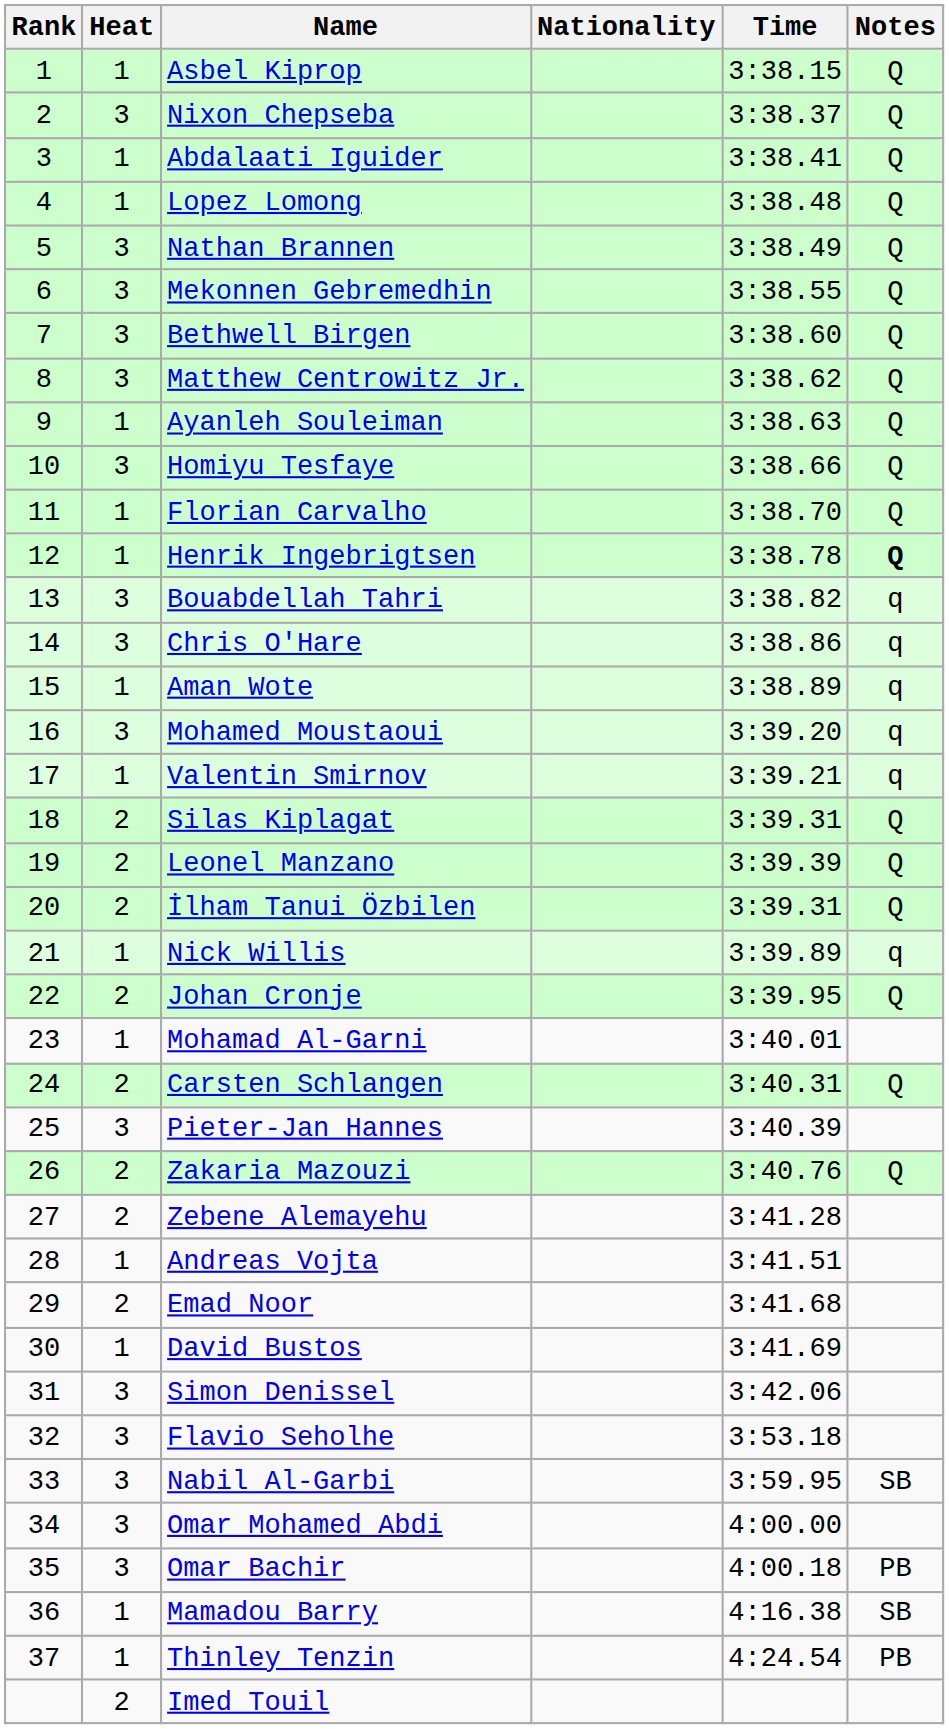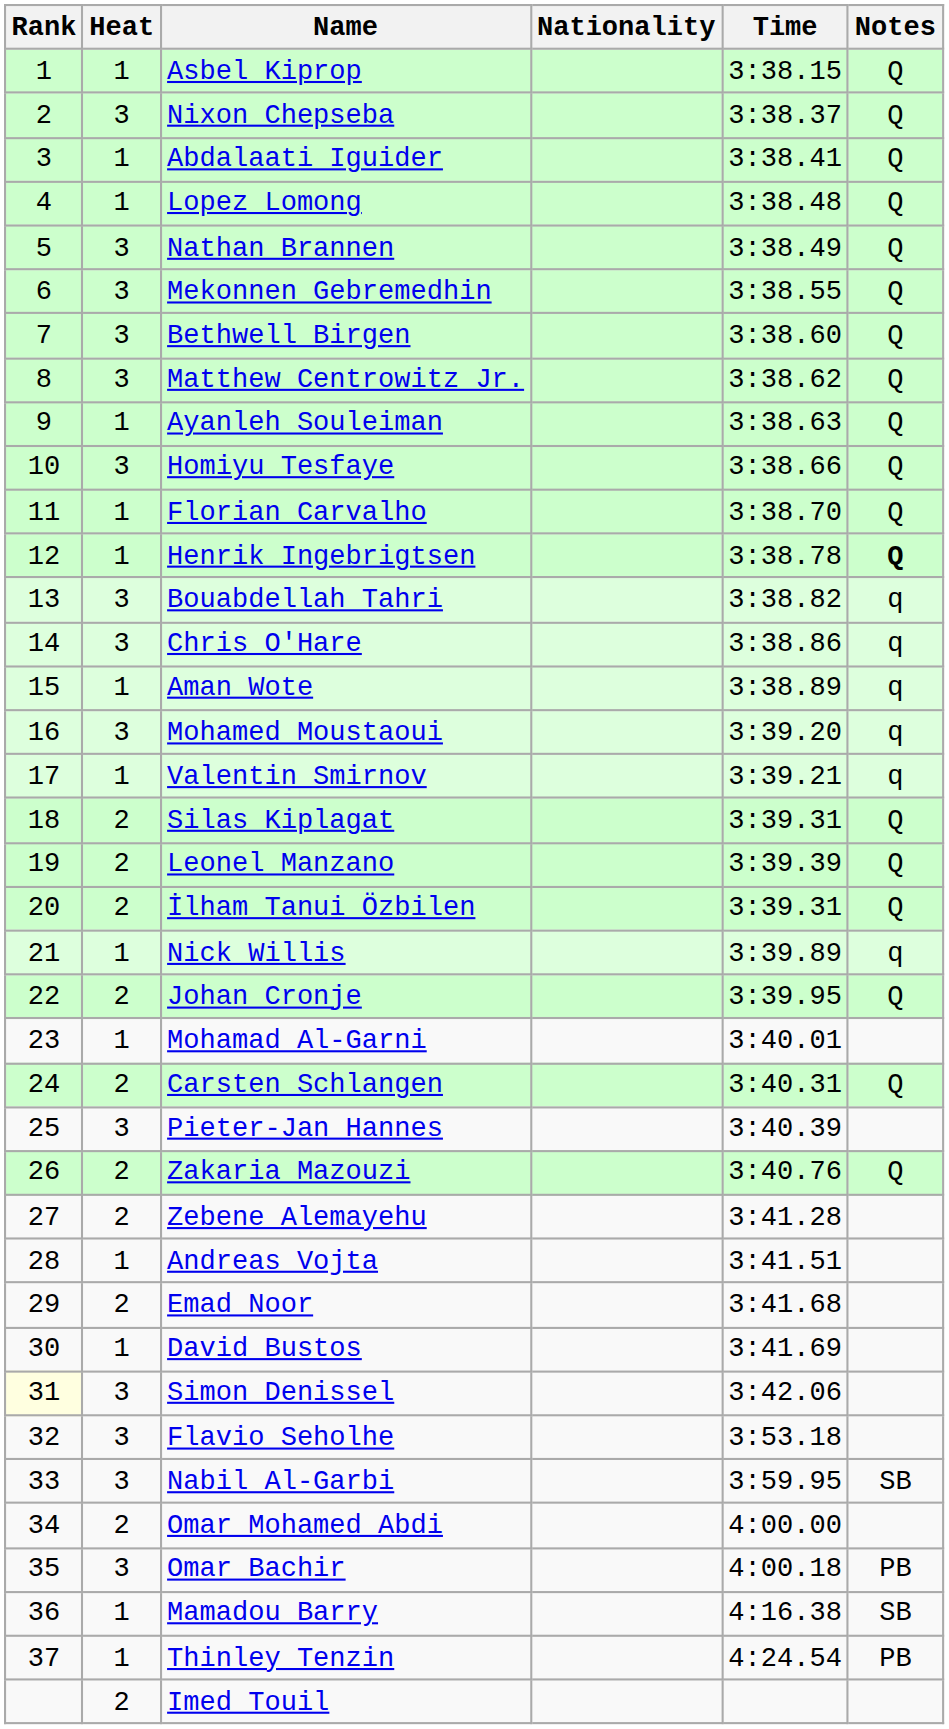 <table class="wikitable sortable" style="text-align:center">
 <tr>
 <th>Rank</th>
 <th>Heat</th>
 <th>Name</th>
 <th>Nationality</th>
 <th>Time</th>
 <th>Notes</th>
 </tr>
 <tr bgcolor=ccffcc>
 <td>1</td>
 <td>1</td>
 <td align=left><a href='#'>Asbel Kiprop</a></td>
 <td align=left></td>
 <td>3:38.15</td>
 <td>Q</td>
 </tr>
 <tr bgcolor=ccffcc>
 <td>2</td>
 <td>3</td>
 <td align=left><a href='#'>Nixon Chepseba</a></td>
 <td align=left></td>
 <td>3:38.37</td>
 <td>Q</td>
 </tr>
 <tr bgcolor=ccffcc>
 <td>3</td>
 <td>1</td>
 <td align=left><a href='#'>Abdalaati Iguider</a></td>
 <td align=left></td>
 <td>3:38.41</td>
 <td>Q</td>
 </tr>
 <tr bgcolor=ccffcc>
 <td>4</td>
 <td>1</td>
 <td align=left><a href='#'>Lopez Lomong</a></td>
 <td align=left></td>
 <td>3:38.48</td>
 <td>Q</td>
 </tr>
 <tr bgcolor=ccffcc>
 <td>5</td>
 <td>3</td>
 <td align=left><a href='#'>Nathan Brannen</a></td>
 <td align=left></td>
 <td>3:38.49</td>
 <td>Q</td>
 </tr>
 <tr bgcolor=ccffcc>
 <td>6</td>
 <td>3</td>
 <td align=left><a href='#'>Mekonnen Gebremedhin</a></td>
 <td align=left></td>
 <td>3:38.55</td>
 <td>Q</td>
 </tr>
 <tr bgcolor=ccffcc>
 <td>7</td>
 <td>3</td>
 <td align=left><a href='#'>Bethwell Birgen</a></td>
 <td align=left></td>
 <td>3:38.60</td>
 <td>Q</td>
 </tr>
 <tr bgcolor=ccffcc>
 <td>8</td>
 <td>3</td>
 <td align=left><a href='#'>Matthew Centrowitz Jr.</a></td>
 <td align=left></td>
 <td>3:38.62</td>
 <td>Q</td>
 </tr>
 <tr bgcolor=ccffcc>
 <td>9</td>
 <td>1</td>
 <td align=left><a href='#'>Ayanleh Souleiman</a></td>
 <td align=left></td>
 <td>3:38.63</td>
 <td>Q</td>
 </tr>
 <tr bgcolor=ccffcc>
 <td>10</td>
 <td>3</td>
 <td align=left><a href='#'>Homiyu Tesfaye</a></td>
 <td align=left></td>
 <td>3:38.66</td>
 <td>Q</td>
 </tr>
 <tr bgcolor=ccffcc>
 <td>11</td>
 <td>1</td>
 <td align=left><a href='#'>Florian Carvalho</a></td>
 <td align=left></td>
 <td>3:38.70</td>
 <td>Q</td>
 </tr>
 <tr bgcolor=ccffcc>
 <td>12</td>
 <td>1</td>
 <td align=left><a href='#'>Henrik Ingebrigtsen</a></td>
 <td align=left></td>
 <td>3:38.78</td>
 <td><strong>Q</strong></td>
 </tr>
 <tr bgcolor=ddffdd>
 <td>13</td>
 <td>3</td>
 <td align=left><a href='#'>Bouabdellah Tahri</a></td>
 <td align=left></td>
 <td>3:38.82</td>
 <td>q</td>
 </tr>
 <tr bgcolor=ddffdd>
 <td>14</td>
 <td>3</td>
 <td align=left><a href='#'>Chris O'Hare</a></td>
 <td align=left></td>
 <td>3:38.86</td>
 <td>q</td>
 </tr>
 <tr bgcolor=ddffdd>
 <td>15</td>
 <td>1</td>
 <td align=left><a href='#'>Aman Wote</a></td>
 <td align=left></td>
 <td>3:38.89</td>
 <td>q</td>
 </tr>
 <tr bgcolor=ddffdd>
 <td>16</td>
 <td>3</td>
 <td align=left><a href='#'>Mohamed Moustaoui</a></td>
 <td align=left></td>
 <td>3:39.20</td>
 <td>q</td>
 </tr>
 <tr bgcolor=ddffdd>
 <td>17</td>
 <td>1</td>
 <td align=left><a href='#'>Valentin Smirnov</a></td>
 <td align=left></td>
 <td>3:39.21</td>
 <td>q</td>
 </tr>
 <tr bgcolor=ccffcc>
 <td>18</td>
 <td>2</td>
 <td align=left><a href='#'>Silas Kiplagat</a></td>
 <td align=left></td>
 <td>3:39.31</td>
 <td>Q</td>
 </tr>
 <tr bgcolor=ccffcc>
 <td>19</td>
 <td>2</td>
 <td align=left><a href='#'>Leonel Manzano</a></td>
 <td align=left></td>
 <td>3:39.39</td>
 <td>Q</td>
 </tr>
 <tr bgcolor=ccffcc>
 <td>20</td>
 <td>2</td>
 <td align=left><a href='#'>İlham Tanui Özbilen</a></td>
 <td align=left></td>
 <td>3:39.31</td>
 <td>Q</td>
 </tr>
 <tr bgcolor=ddffdd>
 <td>21</td>
 <td>1</td>
 <td align=left><a href='#'>Nick Willis</a></td>
 <td align=left></td>
 <td>3:39.89</td>
 <td>q</td>
 </tr>
 <tr bgcolor=ccffcc>
 <td>22</td>
 <td>2</td>
 <td align=left><a href='#'>Johan Cronje</a></td>
 <td align=left></td>
 <td>3:39.95</td>
 <td>Q</td>
 </tr>
 <tr>
 <td>23</td>
 <td>1</td>
 <td align=left><a href='#'>Mohamad Al-Garni</a></td>
 <td align=left></td>
 <td>3:40.01</td>
 <td></td>
 </tr>
 <tr bgcolor=ccffcc>
 <td>24</td>
 <td>2</td>
 <td align=left><a href='#'>Carsten Schlangen</a></td>
 <td align=left></td>
 <td>3:40.31</td>
 <td>Q</td>
 </tr>
 <tr>
 <td>25</td>
 <td>3</td>
 <td align=left><a href='#'>Pieter-Jan Hannes</a></td>
 <td align=left></td>
 <td>3:40.39</td>
 <td></td>
 </tr>
 <tr bgcolor=ccffcc>
 <td>26</td>
 <td>2</td>
 <td align=left><a href='#'>Zakaria Mazouzi</a></td>
 <td align=left></td>
 <td>3:40.76</td>
 <td>Q</td>
 </tr>
 <tr>
 <td>27</td>
 <td>2</td>
 <td align=left><a href='#'>Zebene Alemayehu</a></td>
 <td align=left></td>
 <td>3:41.28</td>
 <td></td>
 </tr>
 <tr>
 <td>28</td>
 <td>1</td>
 <td align=left><a href='#'>Andreas Vojta</a></td>
 <td align=left></td>
 <td>3:41.51</td>
 <td></td>
 </tr>
 <tr>
 <td>29</td>
 <td>2</td>
 <td align=left><a href='#'>Emad Noor</a></td>
 <td align=left></td>
 <td>3:41.68</td>
 <td></td>
 </tr>
 <tr>
 <td>30</td>
 <td>1</td>
 <td align=left><a href='#'>David Bustos</a></td>
 <td align=left></td>
 <td>3:41.69</td>
 <td></td>
 </tr>
 <tr>
-<td>31</td>
+<td style="background: lightyellow;">31</td>
 <td>3</td>
 <td align=left><a href='#'>Simon Denissel</a></td>
 <td align=left></td>
 <td>3:42.06</td>
 <td></td>
 </tr>
 <tr>
 <td>32</td>
 <td>3</td>
 <td align=left><a href='#'>Flavio Seholhe</a></td>
 <td align=left></td>
 <td>3:53.18</td>
 <td></td>
 </tr>
 <tr>
 <td>33</td>
 <td>3</td>
 <td align=left><a href='#'>Nabil Al-Garbi</a></td>
 <td align=left></td>
 <td>3:59.95</td>
 <td>SB</td>
 </tr>
 <tr>
 <td>34</td>
-<td>3</td>
+<td>2</td>
 <td align=left><a href='#'>Omar Mohamed Abdi</a></td>
 <td align=left></td>
 <td>4:00.00</td>
 <td></td>
 </tr>
 <tr>
 <td>35</td>
 <td>3</td>
 <td align=left><a href='#'>Omar Bachir</a></td>
 <td align=left></td>
 <td>4:00.18</td>
 <td>PB</td>
 </tr>
 <tr>
 <td>36</td>
 <td>1</td>
 <td align=left><a href='#'>Mamadou Barry</a></td>
 <td align=left></td>
 <td>4:16.38</td>
 <td>SB</td>
 </tr>
 <tr>
 <td>37</td>
 <td>1</td>
 <td align=left><a href='#'>Thinley Tenzin</a></td>
 <td align=left></td>
 <td>4:24.54</td>
 <td>PB</td>
 </tr>
 <tr>
 <td></td>
 <td>2</td>
 <td align=left><a href='#'>Imed Touil</a></td>
 <td align=left></td>
 <td></td>
 <td></td>
 </tr>
 </table>
